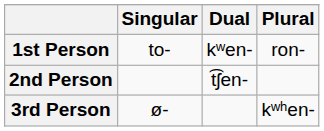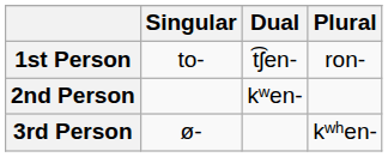 <table class="wikitable">
 <tr>
 </tr>
 <tr align=center>
 <th></th>
 <th>Singular</th>
 <th>Dual</th>
 <th>Plural</th>
 </tr>
 <tr align=center>
 <th>1st Person</th>
 <td>to-</td>
-<td>kʷen-</td>
+<td>t͡ʃen-</td>
 <td>ron-</td>
 </tr>
 <tr align=center>
 <th>2nd Person</th>
 <td></td>
-<td>t͡ʃen-</td>
+<td>kʷen-</td>
 <td></td>
 </tr>
 <tr align=center>
 <th>3rd Person</th>
 <td>ø-</td>
 <td></td>
 <td>kʷʰen-</td>
 </tr>
 </table>
